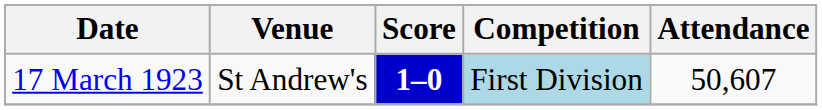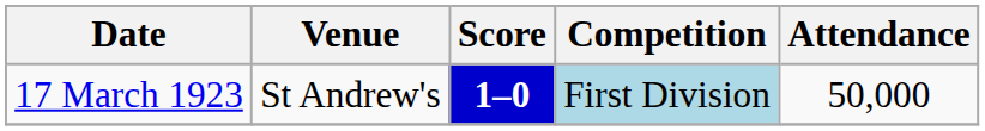 <table class="wikitable">
 <tr>
 <th>Date</th>
 <th>Venue</th>
 <th>Score</th>
 <th>Competition</th>
 <th>Attendance</th>
 </tr>
 <tr>
 <td><a href='#'>17 March 1923</a></td>
 <td>St Andrew's</td>
 <td bgcolor=0000cc style="text-align:center; color:white;"><strong>1–0</strong></td>
 <td style="background: lightblue;">First Division</td>
-<td style="text-align:center;">50,607</td>
+<td style="text-align:center;">50,000</td>
 </tr>
 <tr>
 </tr>
 </table>
